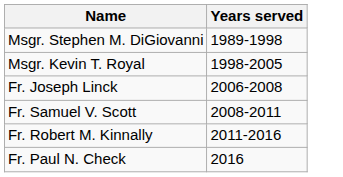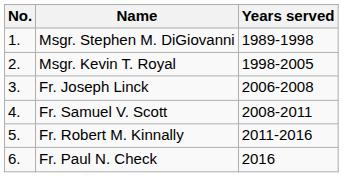 <table class="wikitable sortable">
 <tr>
+<th class="unsortable">No.</th>
 <th>Name</th>
 <th>Years served</th>
 </tr>
 <tr>
+<td>1.</td>
 <td>Msgr. Stephen M. DiGiovanni</td>
 <td>1989-1998</td>
 </tr>
 <tr>
+<td>2.</td>
 <td>Msgr. Kevin T. Royal</td>
 <td>1998-2005</td>
 </tr>
 <tr>
+<td>3.</td>
 <td>Fr. Joseph Linck</td>
 <td>2006-2008</td>
 </tr>
 <tr>
+<td>4.</td>
 <td>Fr. Samuel V. Scott</td>
 <td>2008-2011</td>
 </tr>
 <tr>
+<td>5.</td>
 <td>Fr. Robert M. Kinnally</td>
 <td>2011-2016</td>
 </tr>
 <tr>
+<td>6.</td>
 <td>Fr. Paul N. Check</td>
 <td>2016</td>
 </tr>
 </table>
